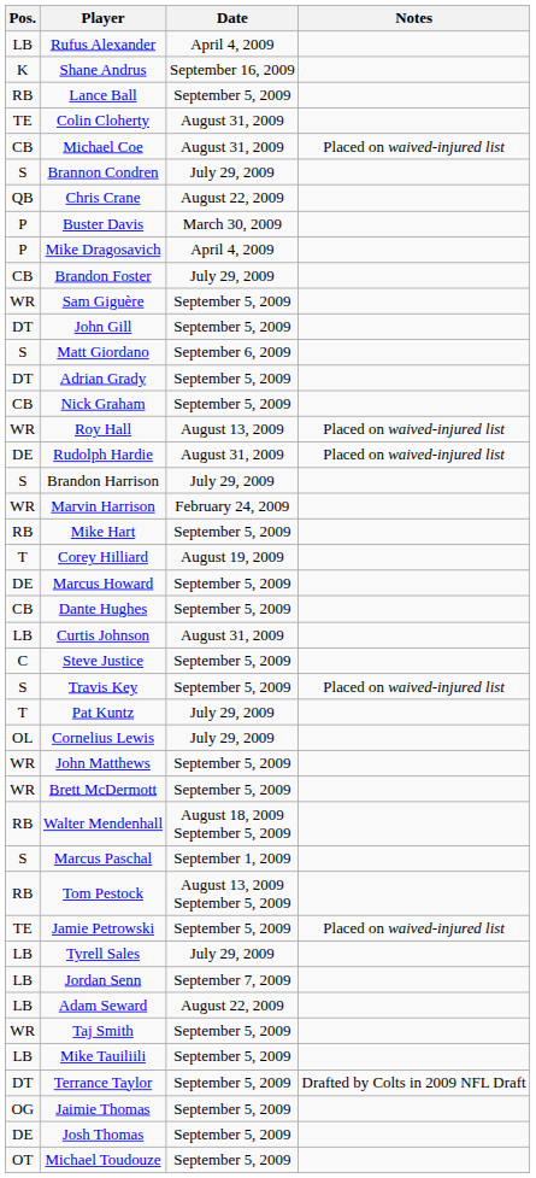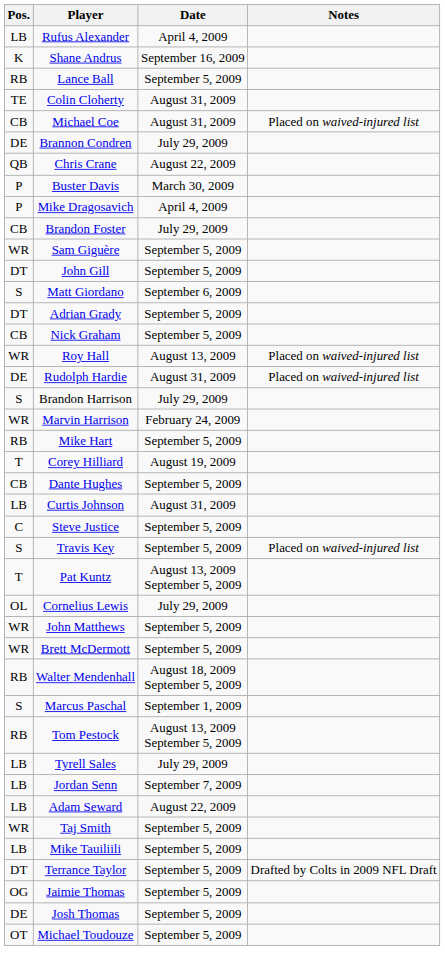 <table class="wikitable sortable" style="font-size: 95%; text-align: center;">
 <tr>
 <th>Pos.</th>
 <th>Player</th>
 <th>Date</th>
 <th>Notes</th>
 </tr>
 <tr>
 <td>LB</td>
 <td><a href='#'>Rufus Alexander</a></td>
 <td>April 4, 2009</td>
 <td></td>
 </tr>
 <tr>
 <td>K</td>
 <td><a href='#'>Shane Andrus</a></td>
 <td>September 16, 2009</td>
 <td></td>
 </tr>
 <tr>
 <td>RB</td>
 <td><a href='#'>Lance Ball</a></td>
 <td>September 5, 2009</td>
 <td></td>
 </tr>
 <tr>
 <td>TE</td>
 <td><a href='#'>Colin Cloherty</a></td>
 <td>August 31, 2009</td>
 <td></td>
 </tr>
 <tr>
 <td>CB</td>
 <td><a href='#'>Michael Coe</a></td>
 <td>August 31, 2009</td>
 <td>Placed on <em>waived-injured list</em></td>
 </tr>
 <tr>
-<td>S</td>
+<td>DE</td>
 <td><a href='#'>Brannon Condren</a></td>
 <td>July 29, 2009</td>
 <td></td>
 </tr>
 <tr>
 <td>QB</td>
 <td><a href='#'>Chris Crane</a></td>
 <td>August 22, 2009</td>
 <td></td>
 </tr>
 <tr>
 <td>P</td>
 <td><a href='#'>Buster Davis</a></td>
 <td>March 30, 2009</td>
 <td></td>
 </tr>
 <tr>
 <td>P</td>
 <td><a href='#'>Mike Dragosavich</a></td>
 <td>April 4, 2009</td>
 <td></td>
 </tr>
 <tr>
 <td>CB</td>
 <td><a href='#'>Brandon Foster</a></td>
 <td>July 29, 2009</td>
 <td></td>
 </tr>
 <tr>
 <td>WR</td>
 <td><a href='#'>Sam Giguère</a></td>
 <td>September 5, 2009</td>
 <td></td>
 </tr>
 <tr>
 <td>DT</td>
 <td><a href='#'>John Gill</a></td>
 <td>September 5, 2009</td>
 <td></td>
 </tr>
 <tr>
 <td>S</td>
 <td><a href='#'>Matt Giordano</a></td>
 <td>September 6, 2009</td>
 <td></td>
 </tr>
 <tr>
 <td>DT</td>
 <td><a href='#'>Adrian Grady</a></td>
 <td>September 5, 2009</td>
 <td></td>
 </tr>
 <tr>
 <td>CB</td>
 <td><a href='#'>Nick Graham</a></td>
 <td>September 5, 2009</td>
 <td></td>
 </tr>
 <tr>
 <td>WR</td>
 <td><a href='#'>Roy Hall</a></td>
 <td>August 13, 2009</td>
 <td>Placed on <em>waived-injured list</em></td>
 </tr>
 <tr>
 <td>DE</td>
 <td><a href='#'>Rudolph Hardie</a></td>
 <td>August 31, 2009</td>
 <td>Placed on <em>waived-injured list</em></td>
 </tr>
 <tr>
 <td>S</td>
 <td>Brandon Harrison</td>
 <td>July 29, 2009</td>
 <td></td>
 </tr>
 <tr>
 <td>WR</td>
 <td><a href='#'>Marvin Harrison</a></td>
 <td>February 24, 2009</td>
 <td></td>
 </tr>
 <tr>
 <td>RB</td>
 <td><a href='#'>Mike Hart</a></td>
 <td>September 5, 2009</td>
 <td></td>
 </tr>
 <tr>
 <td>T</td>
 <td><a href='#'>Corey Hilliard</a></td>
 <td>August 19, 2009</td>
 <td></td>
 </tr>
 <tr>
-<td>DE</td>
-<td><a href='#'>Marcus Howard</a></td>
-<td>September 5, 2009</td>
-<td></td>
-</tr>
-<tr>
 <td>CB</td>
 <td><a href='#'>Dante Hughes</a></td>
 <td>September 5, 2009</td>
 <td></td>
 </tr>
 <tr>
 <td>LB</td>
 <td><a href='#'>Curtis Johnson</a></td>
 <td>August 31, 2009</td>
 <td></td>
 </tr>
 <tr>
 <td>C</td>
 <td><a href='#'>Steve Justice</a></td>
 <td>September 5, 2009</td>
 <td></td>
 </tr>
 <tr>
 <td>S</td>
 <td><a href='#'>Travis Key</a></td>
 <td>September 5, 2009</td>
 <td>Placed on <em>waived-injured list</em></td>
 </tr>
 <tr>
 <td>T</td>
 <td><a href='#'>Pat Kuntz</a></td>
-<td>July 29, 2009</td>
+<td>August 13, 2009<br>September 5, 2009</td>
 <td></td>
 </tr>
 <tr>
 <td>OL</td>
 <td><a href='#'>Cornelius Lewis</a></td>
 <td>July 29, 2009</td>
 <td></td>
 </tr>
 <tr>
 <td>WR</td>
 <td><a href='#'>John Matthews</a></td>
 <td>September 5, 2009</td>
 <td></td>
 </tr>
 <tr>
 <td>WR</td>
 <td><a href='#'>Brett McDermott</a></td>
 <td>September 5, 2009</td>
 <td></td>
 </tr>
 <tr>
 <td>RB</td>
 <td><a href='#'>Walter Mendenhall</a></td>
 <td>August 18, 2009<br>September 5, 2009</td>
 <td></td>
 </tr>
 <tr>
 <td>S</td>
 <td><a href='#'>Marcus Paschal</a></td>
 <td>September 1, 2009</td>
 <td></td>
 </tr>
 <tr>
 <td>RB</td>
 <td><a href='#'>Tom Pestock</a></td>
 <td>August 13, 2009<br>September 5, 2009</td>
 <td></td>
-</tr>
-<tr>
-<td>TE</td>
-<td><a href='#'>Jamie Petrowski</a></td>
-<td>September 5, 2009</td>
-<td>Placed on <em>waived-injured list</em></td>
 </tr>
 <tr>
 <td>LB</td>
 <td><a href='#'>Tyrell Sales</a></td>
 <td>July 29, 2009</td>
 <td></td>
 </tr>
 <tr>
 <td>LB</td>
 <td><a href='#'>Jordan Senn</a></td>
 <td>September 7, 2009</td>
 <td></td>
 </tr>
 <tr>
 <td>LB</td>
 <td><a href='#'>Adam Seward</a></td>
 <td>August 22, 2009</td>
 <td></td>
 </tr>
 <tr>
 <td>WR</td>
 <td><a href='#'>Taj Smith</a></td>
 <td>September 5, 2009</td>
 <td></td>
 </tr>
 <tr>
 <td>LB</td>
 <td><a href='#'>Mike Tauiliili</a></td>
 <td>September 5, 2009</td>
 <td></td>
 </tr>
 <tr>
 <td>DT</td>
 <td><a href='#'>Terrance Taylor</a></td>
 <td>September 5, 2009</td>
 <td>Drafted by Colts in 2009 NFL Draft</td>
 </tr>
 <tr>
 <td>OG</td>
 <td><a href='#'>Jaimie Thomas</a></td>
 <td>September 5, 2009</td>
 <td></td>
 </tr>
 <tr>
 <td>DE</td>
 <td><a href='#'>Josh Thomas</a></td>
 <td>September 5, 2009</td>
 <td></td>
 </tr>
 <tr>
 <td>OT</td>
 <td><a href='#'>Michael Toudouze</a></td>
 <td>September 5, 2009</td>
 <td></td>
 </tr>
 </table>
